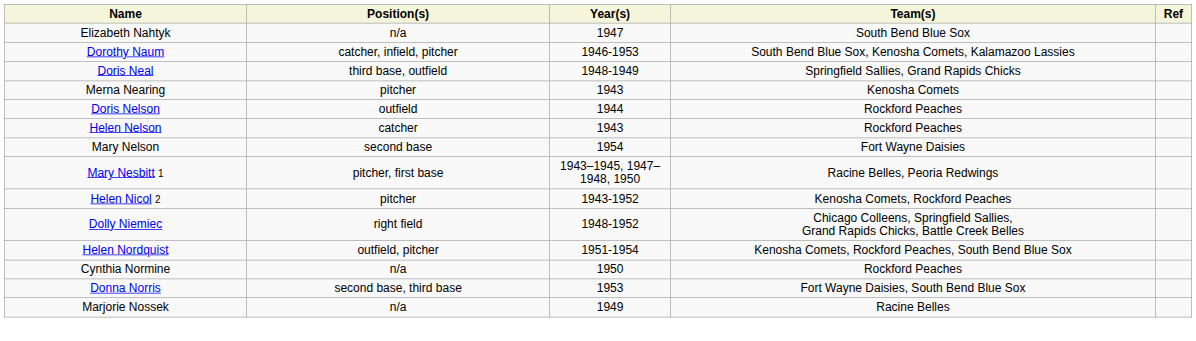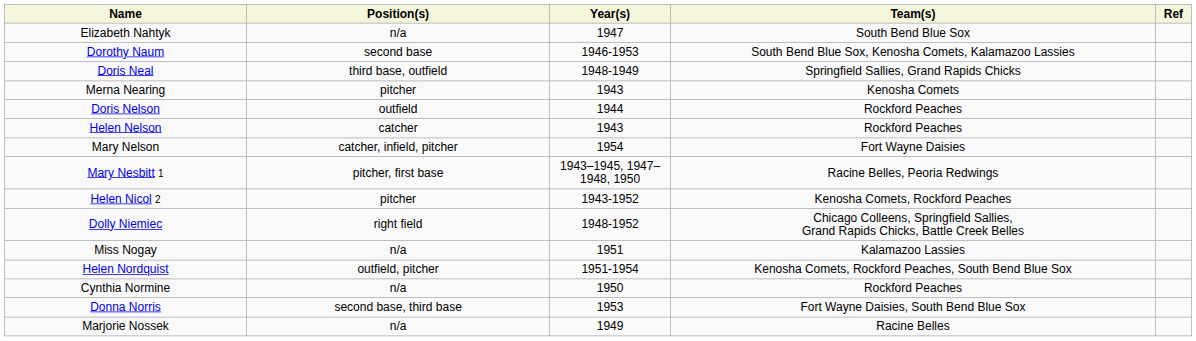 <table class="wikitable" style="width: 100%">
 <tr>
 <th style="background:#F5F5DC;" width=20%>Name</th>
 <th width=25% style="background:#F5F5DC;">Position(s)</th>
 <th width=10% style="background:#F5F5DC;">Year(s)</th>
 <th width=40% style="background:#F5F5DC;">Team(s)</th>
 <th width=3% style="background:#F5F5DC;">Ref</th>
 </tr>
 <tr align=center>
 <td>Elizabeth Nahtyk</td>
 <td>n/a</td>
 <td>1947</td>
 <td>South Bend Blue Sox</td>
 <td></td>
 </tr>
 <tr align=center>
 <td><a href='#'>Dorothy Naum</a></td>
-<td>catcher, infield, pitcher</td>
+<td>second base</td>
 <td>1946-1953</td>
 <td>South Bend Blue Sox, Kenosha Comets, Kalamazoo Lassies</td>
 <td></td>
 </tr>
 <tr align=center>
 <td><a href='#'>Doris Neal</a></td>
 <td>third base, outfield</td>
 <td>1948-1949</td>
 <td>Springfield Sallies, Grand Rapids Chicks</td>
 <td></td>
 </tr>
 <tr align=center>
 <td>Merna Nearing</td>
 <td>pitcher</td>
 <td>1943</td>
 <td>Kenosha Comets</td>
 <td></td>
 </tr>
 <tr align=center>
 <td><a href='#'>Doris Nelson</a></td>
 <td>outfield</td>
 <td>1944</td>
 <td>Rockford Peaches</td>
 <td></td>
 </tr>
 <tr align=center>
 <td><a href='#'>Helen Nelson</a></td>
 <td>catcher</td>
 <td>1943</td>
 <td>Rockford Peaches</td>
 <td></td>
 </tr>
 <tr align=center>
 <td>Mary Nelson</td>
-<td>second base</td>
+<td>catcher, infield, pitcher</td>
 <td>1954</td>
 <td>Fort Wayne Daisies</td>
 <td></td>
 </tr>
 <tr align=center>
 <td><a href='#'>Mary Nesbitt</a> <small>1</small></td>
 <td>pitcher, first base</td>
 <td>1943–1945, 1947–1948, 1950</td>
 <td>Racine Belles, Peoria Redwings</td>
 <td></td>
 </tr>
 <tr align=center>
 <td><a href='#'>Helen Nicol</a> <small>2</small></td>
 <td>pitcher</td>
 <td>1943-1952</td>
 <td>Kenosha Comets, Rockford Peaches</td>
 <td></td>
 </tr>
 <tr align=center>
 <td><a href='#'>Dolly Niemiec</a></td>
 <td>right field</td>
 <td>1948-1952</td>
 <td>Chicago Colleens, Springfield Sallies,<br>Grand Rapids Chicks, Battle Creek Belles</td>
+<td></td>
+</tr>
+<tr align=center>
+<td>Miss Nogay</td>
+<td>n/a</td>
+<td>1951</td>
+<td>Kalamazoo Lassies</td>
 <td></td>
 </tr>
 <tr align=center>
 <td><a href='#'>Helen Nordquist</a></td>
 <td>outfield, pitcher</td>
 <td>1951-1954</td>
 <td>Kenosha Comets, Rockford Peaches, South Bend Blue Sox</td>
 <td></td>
 </tr>
 <tr align=center>
 <td>Cynthia Normine</td>
 <td>n/a</td>
 <td>1950</td>
 <td>Rockford Peaches</td>
 <td></td>
 </tr>
 <tr align=center>
 <td><a href='#'>Donna Norris</a></td>
 <td>second base, third base</td>
 <td>1953</td>
 <td>Fort Wayne Daisies, South Bend Blue Sox</td>
 <td></td>
 </tr>
 <tr align=center>
 <td>Marjorie Nossek</td>
 <td>n/a</td>
 <td>1949</td>
 <td>Racine Belles</td>
 <td></td>
 </tr>
 </table>
